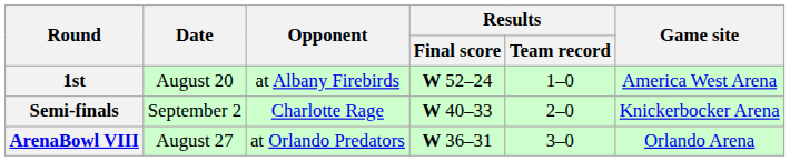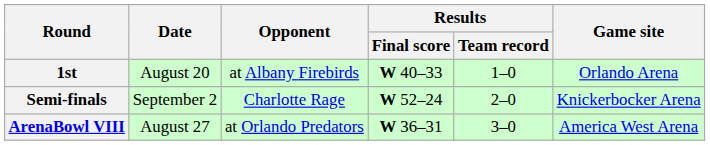 <table class="wikitable" style="font-size: 92%;" "align=center">
 <tr>
 <th rowspan="2">Round</th>
 <th rowspan="2">Date</th>
 <th rowspan="2">Opponent</th>
 <th colspan="2">Results</th>
 <th rowspan="2">Game site</th>
 </tr>
 <tr>
 <th>Final score</th>
 <th>Team record</th>
 </tr>
 <tr style="background:#cfc">
 <th>1st</th>
 <td style="text-align:center;">August 20</td>
 <td style="text-align:center;">at <a href='#'>Albany Firebirds</a></td>
-<td style="text-align:center;"><strong>W</strong> 52–24</td>
+<td style="text-align:center;"><strong>W</strong> 40–33</td>
 <td style="text-align:center;">1–0</td>
-<td style="text-align:center;"><a href='#'>America West Arena</a></td>
+<td style="text-align:center;"><a href='#'>Orlando Arena</a></td>
 </tr>
 <tr style="background:#cfc">
 <th>Semi-finals</th>
 <td style="text-align:center;">September 2</td>
 <td style="text-align:center;"><a href='#'>Charlotte Rage</a></td>
-<td style="text-align:center;"><strong>W</strong> 40–33</td>
+<td style="text-align:center;"><strong>W</strong> 52–24</td>
 <td style="text-align:center;">2–0</td>
 <td style="text-align:center;"><a href='#'>Knickerbocker Arena</a></td>
 </tr>
 <tr style="background:#cfc">
 <th><a href='#'>ArenaBowl VIII</a></th>
 <td style="text-align:center;">August 27</td>
 <td style="text-align:center;">at <a href='#'>Orlando Predators</a></td>
 <td style="text-align:center;"><strong>W</strong> 36–31</td>
 <td style="text-align:center;">3–0</td>
-<td style="text-align:center;"><a href='#'>Orlando Arena</a></td>
+<td style="text-align:center;"><a href='#'>America West Arena</a></td>
 </tr>
 </table>
